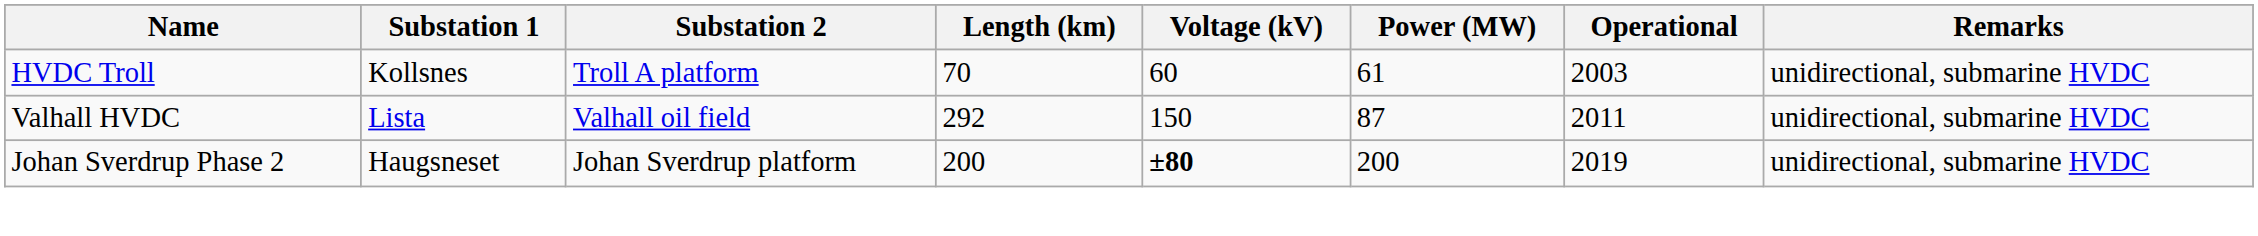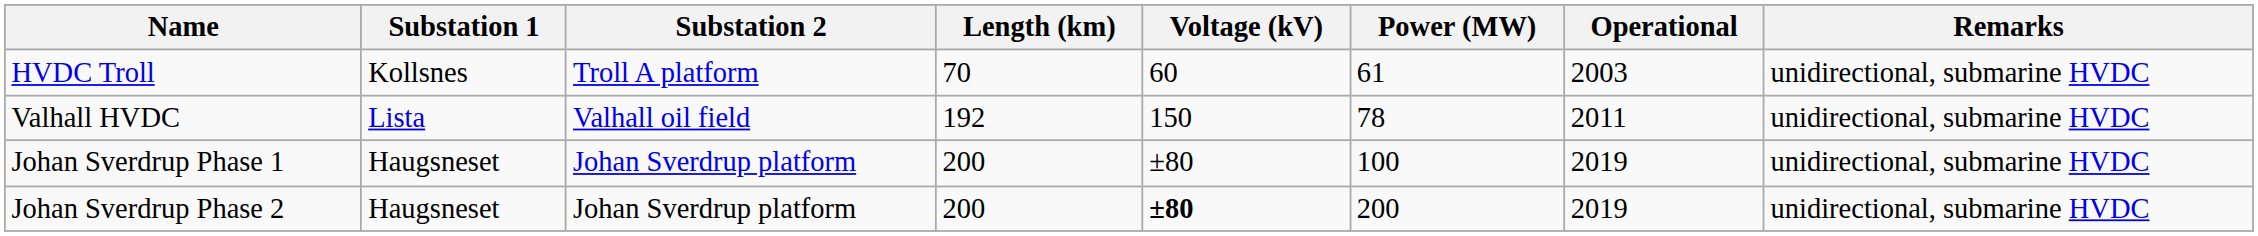 <table class="wikitable sortable" width="100%">
 <tr bgcolor="#dfdfdf">
 <th>Name</th>
 <th>Substation 1</th>
 <th>Substation 2</th>
 <th>Length (km)</th>
 <th>Voltage (kV)</th>
 <th>Power (MW)</th>
 <th>Operational</th>
 <th>Remarks</th>
 </tr>
 <tr>
 <td><a href='#'>HVDC Troll</a></td>
 <td>Kollsnes</td>
 <td><a href='#'>Troll A platform</a></td>
 <td>70</td>
 <td>60</td>
 <td>61</td>
 <td>2003</td>
 <td>unidirectional, submarine <a href='#'>HVDC</a></td>
 </tr>
 <tr>
 <td>Valhall HVDC</td>
 <td><a href='#'>Lista</a></td>
 <td><a href='#'>Valhall oil field</a></td>
-<td>292</td>
+<td>192</td>
 <td>150</td>
-<td>87</td>
+<td>78</td>
 <td>2011</td>
+<td>unidirectional, submarine <a href='#'>HVDC</a></td>
+</tr>
+<tr>
+<td>Johan Sverdrup Phase 1</td>
+<td>Haugsneset</td>
+<td><a href='#'>Johan Sverdrup platform</a></td>
+<td>200</td>
+<td>±80</td>
+<td>100</td>
+<td>2019</td>
 <td>unidirectional, submarine <a href='#'>HVDC</a></td>
 </tr>
 <tr>
 <td>Johan Sverdrup Phase 2</td>
 <td>Haugsneset</td>
 <td>Johan Sverdrup platform</td>
 <td>200</td>
 <td><strong>±80</strong></td>
 <td>200</td>
 <td>2019</td>
 <td>unidirectional, submarine <a href='#'>HVDC</a></td>
 </tr>
 </table>
